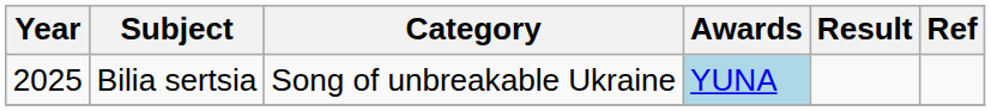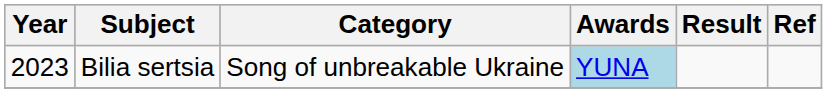 <table class="wikitable">
 <tr>
 <th>Year</th>
 <th>Subject</th>
 <th>Category</th>
 <th>Awards</th>
 <th>Result</th>
 <th>Ref</th>
 </tr>
 <tr>
-<td>2025</td>
+<td>2023</td>
 <td>Bilia sertsia</td>
 <td>Song of unbreakable Ukraine</td>
 <td style="background: lightblue;"><a href='#'>YUNA</a></td>
 <td></td>
 <td></td>
 </tr>
 <tr>
 </tr>
 </table>
